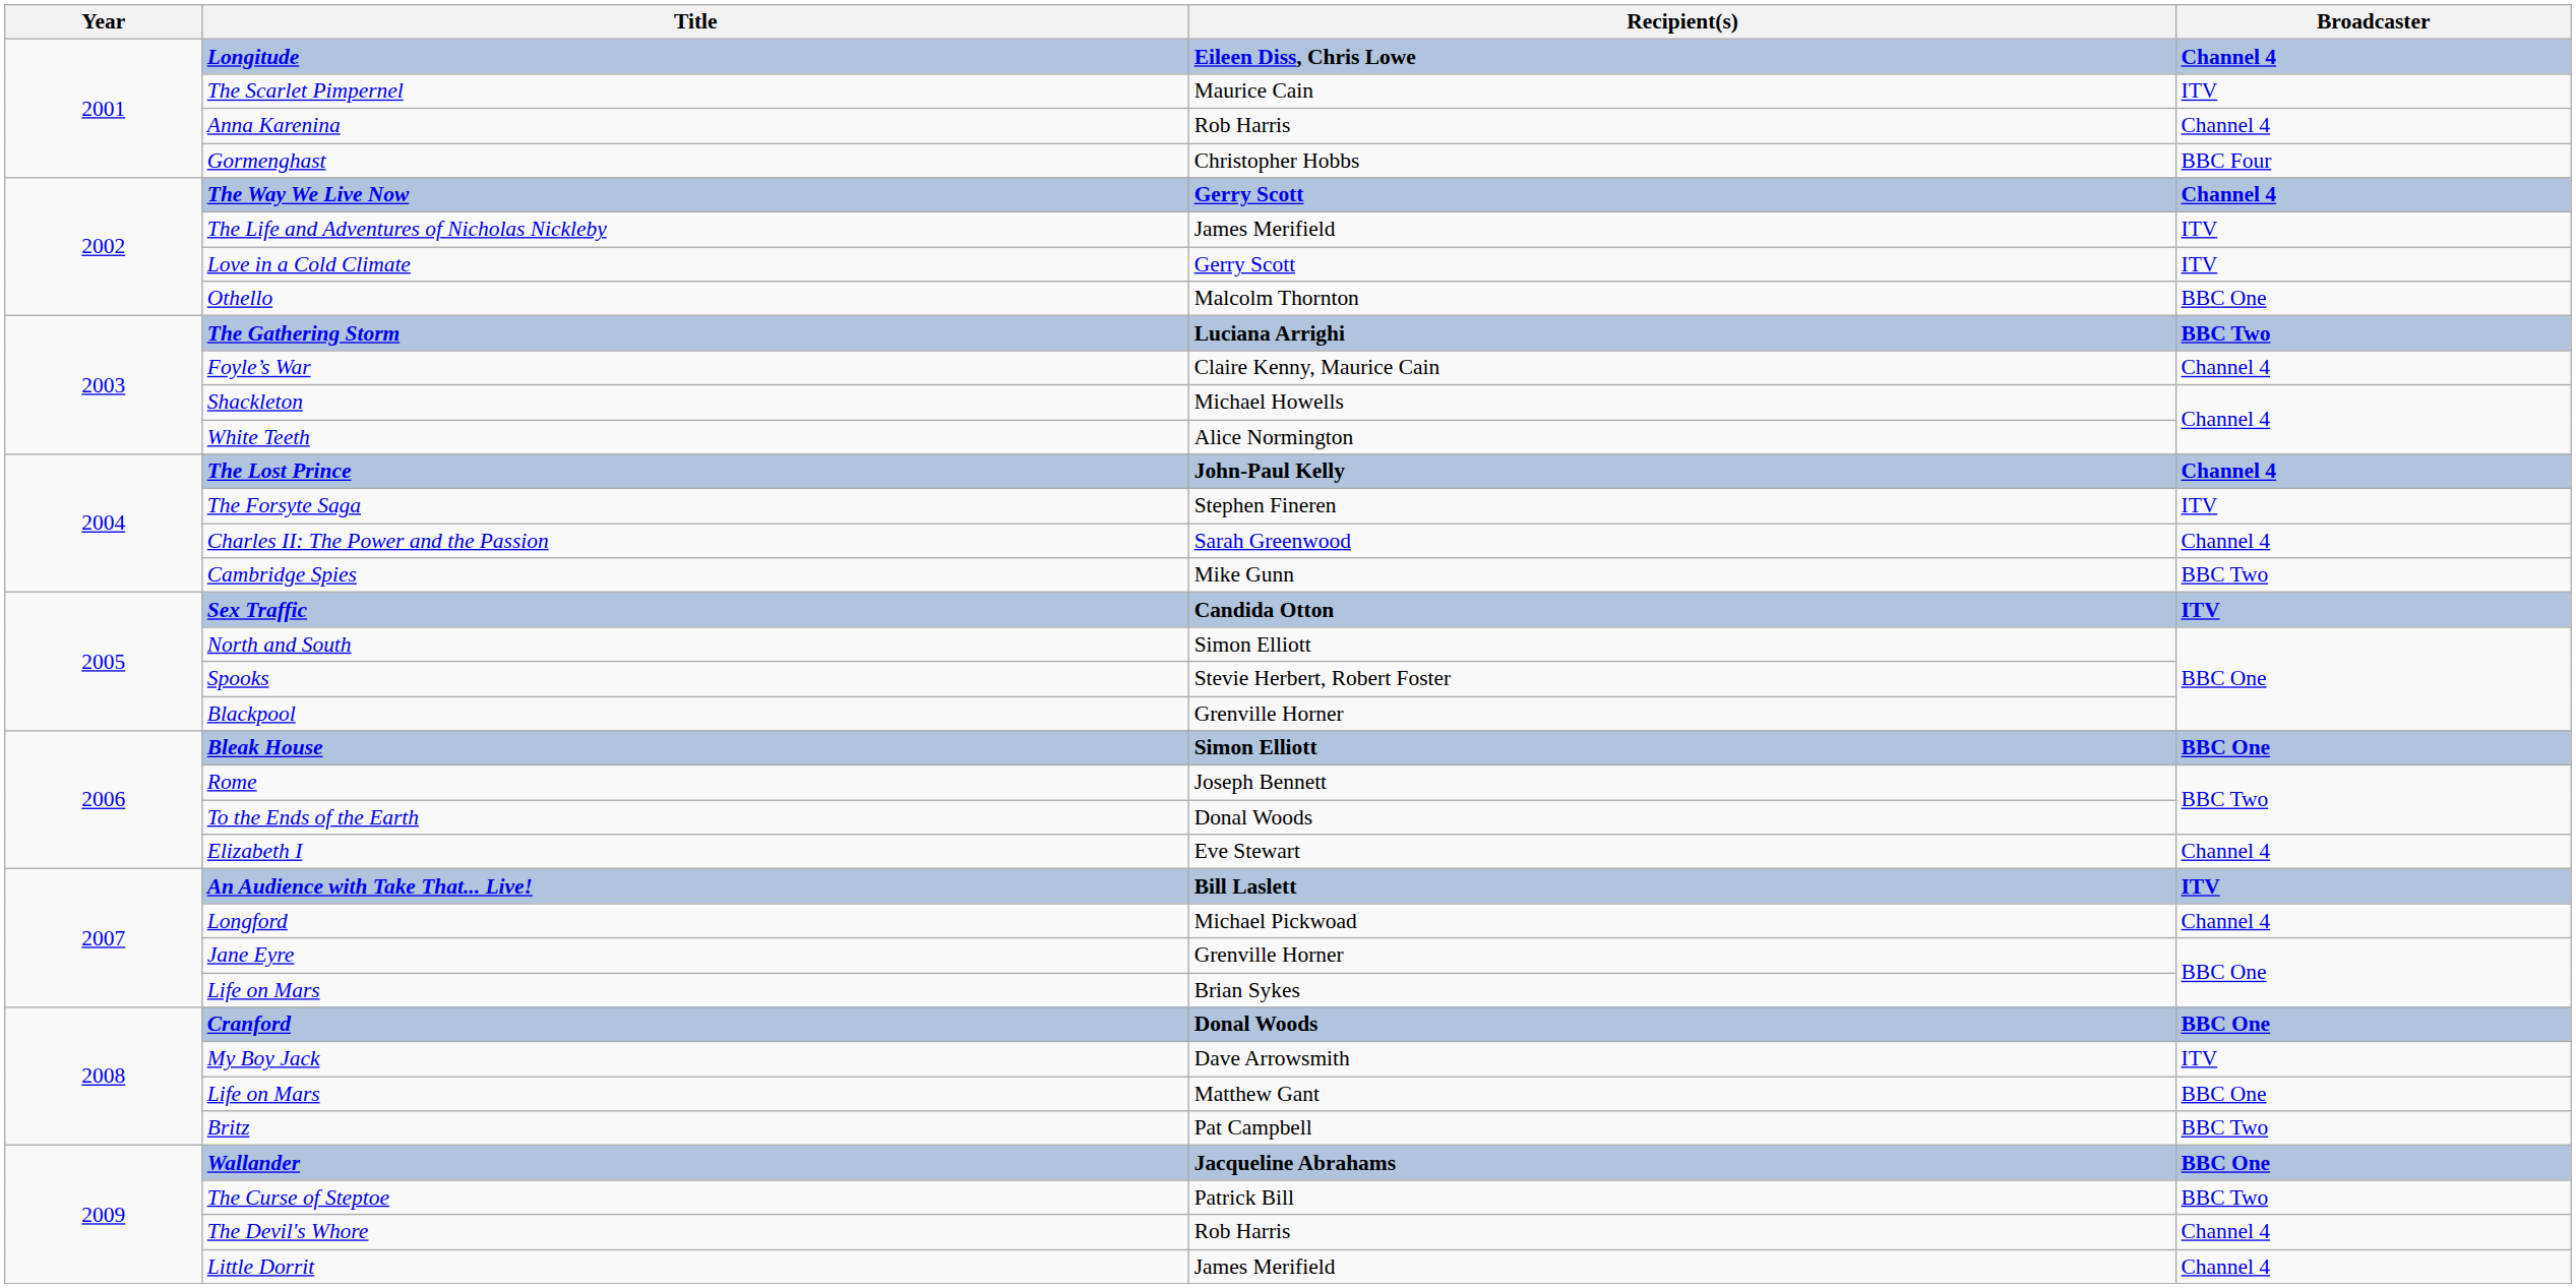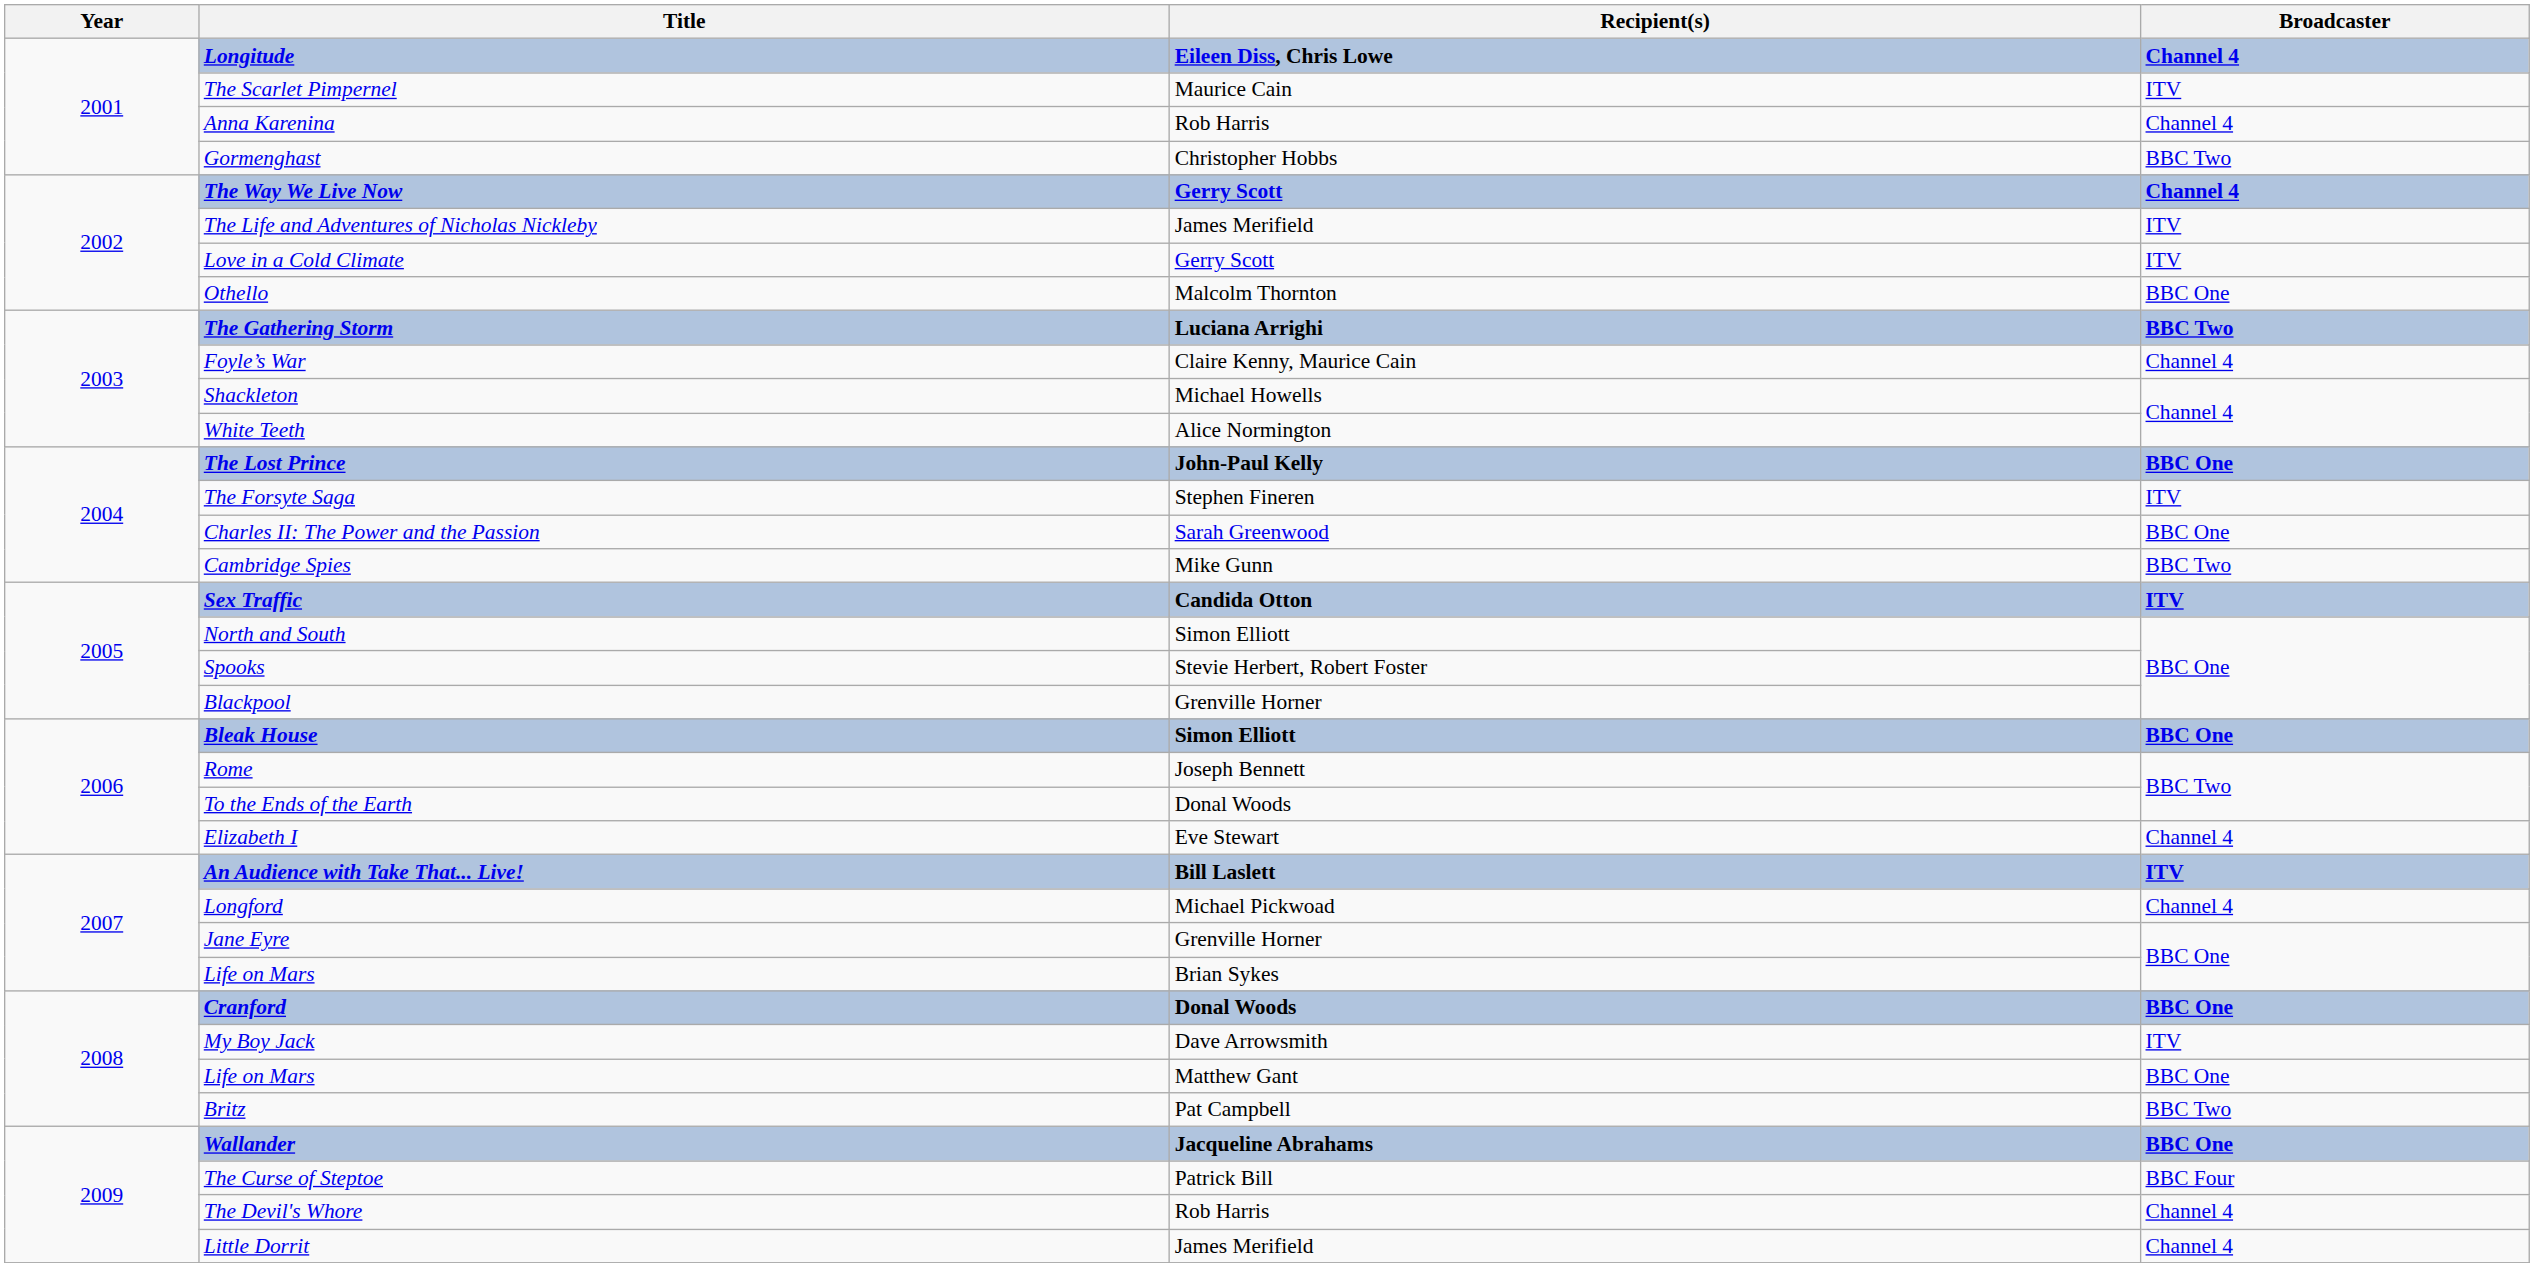 <table class="wikitable" width="95%">
 <tr>
 <th width=5%>Year</th>
 <th width=25%>Title</th>
 <th width=25%><strong>Recipient(s)</strong></th>
 <th width=10%><strong>Broadcaster</strong></th>
 </tr>
 <tr>
 <td rowspan="4" style="text-align:center;"><a href='#'>2001</a></td>
 <td style="background:#B0C4DE;"><strong><em><a href='#'>Longitude</a></em></strong></td>
 <td style="background:#B0C4DE;"><strong><a href='#'>Eileen Diss</a>, Chris Lowe</strong></td>
 <td style="background:#B0C4DE;"><strong><a href='#'>Channel 4</a></strong></td>
 </tr>
 <tr>
 <td><em><a href='#'>The Scarlet Pimpernel</a></em></td>
 <td>Maurice Cain</td>
 <td><a href='#'>ITV</a></td>
 </tr>
 <tr>
 <td><em><a href='#'>Anna Karenina</a></em></td>
 <td>Rob Harris</td>
 <td><a href='#'>Channel 4</a></td>
 </tr>
 <tr>
 <td><em><a href='#'>Gormenghast</a></em></td>
 <td>Christopher Hobbs</td>
-<td><a href='#'>BBC Four</a></td>
+<td><a href='#'>BBC Two</a></td>
 </tr>
 <tr>
 <td rowspan="4" style="text-align:center;"><a href='#'>2002</a></td>
 <td style="background:#B0C4DE;"><strong><em><a href='#'>The Way We Live Now</a></em></strong></td>
 <td style="background:#B0C4DE;"><strong><a href='#'>Gerry Scott</a></strong></td>
 <td style="background:#B0C4DE;"><strong><a href='#'>Channel 4</a></strong></td>
 </tr>
 <tr>
 <td><em><a href='#'>The Life and Adventures of Nicholas Nickleby</a></em></td>
 <td>James Merifield</td>
 <td><a href='#'>ITV</a></td>
 </tr>
 <tr>
 <td><em><a href='#'>Love in a Cold Climate</a></em></td>
 <td><a href='#'>Gerry Scott</a></td>
 <td><a href='#'>ITV</a></td>
 </tr>
 <tr>
 <td><em><a href='#'>Othello</a></em></td>
 <td>Malcolm Thornton</td>
 <td><a href='#'>BBC One</a></td>
 </tr>
 <tr>
 <td rowspan="4" style="text-align:center;"><a href='#'>2003</a></td>
 <td style="background:#B0C4DE;"><strong><em><a href='#'>The Gathering Storm</a></em></strong></td>
 <td style="background:#B0C4DE;"><strong>Luciana Arrighi</strong></td>
 <td style="background:#B0C4DE;"><strong><a href='#'>BBC Two</a></strong></td>
 </tr>
 <tr>
 <td><em><a href='#'>Foyle’s War</a></em></td>
 <td>Claire Kenny, Maurice Cain</td>
 <td><a href='#'>Channel 4</a></td>
 </tr>
 <tr>
 <td><em><a href='#'>Shackleton</a></em></td>
 <td>Michael Howells</td>
 <td rowspan="2"><a href='#'>Channel 4</a></td>
 </tr>
 <tr>
 <td><em><a href='#'>White Teeth</a></em></td>
 <td>Alice Normington</td>
 </tr>
 <tr>
 <td rowspan="4" style="text-align:center;"><a href='#'>2004</a></td>
 <td style="background:#B0C4DE;"><strong><em><a href='#'>The Lost Prince</a></em></strong></td>
 <td style="background:#B0C4DE;"><strong>John-Paul Kelly</strong></td>
-<td style="background:#B0C4DE;"><strong><a href='#'>Channel 4</a></strong></td>
+<td style="background:#B0C4DE;"><strong><a href='#'>BBC One</a></strong></td>
 </tr>
 <tr>
 <td><em><a href='#'>The Forsyte Saga</a></em></td>
 <td>Stephen Fineren</td>
 <td><a href='#'>ITV</a></td>
 </tr>
 <tr>
 <td><em><a href='#'>Charles II: The Power and the Passion</a></em></td>
 <td><a href='#'>Sarah Greenwood</a></td>
-<td><a href='#'>Channel 4</a></td>
+<td><a href='#'>BBC One</a></td>
 </tr>
 <tr>
 <td><em><a href='#'>Cambridge Spies</a></em></td>
 <td>Mike Gunn</td>
 <td><a href='#'>BBC Two</a></td>
 </tr>
 <tr>
 <td rowspan="4" style="text-align:center;"><a href='#'>2005</a></td>
 <td style="background:#B0C4DE;"><strong><em><a href='#'>Sex Traffic</a></em></strong></td>
 <td style="background:#B0C4DE;"><strong>Candida Otton</strong></td>
 <td style="background:#B0C4DE;"><strong><a href='#'>ITV</a></strong></td>
 </tr>
 <tr>
 <td><em><a href='#'>North and South</a></em></td>
 <td>Simon Elliott</td>
 <td rowspan="3"><a href='#'>BBC One</a></td>
 </tr>
 <tr>
 <td><em><a href='#'>Spooks</a></em></td>
 <td>Stevie Herbert, Robert Foster</td>
 </tr>
 <tr>
 <td><em><a href='#'>Blackpool</a></em></td>
 <td>Grenville Horner</td>
 </tr>
 <tr>
 <td rowspan="4" style="text-align:center;"><a href='#'>2006</a></td>
 <td style="background:#B0C4DE;"><strong><em><a href='#'>Bleak House</a></em></strong></td>
 <td style="background:#B0C4DE;"><strong>Simon Elliott</strong></td>
 <td style="background:#B0C4DE;"><strong><a href='#'>BBC One</a></strong></td>
 </tr>
 <tr>
 <td><em><a href='#'>Rome</a></em></td>
 <td>Joseph Bennett</td>
 <td rowspan="2"><a href='#'>BBC Two</a></td>
 </tr>
 <tr>
 <td><em><a href='#'>To the Ends of the Earth</a></em></td>
 <td>Donal Woods</td>
 </tr>
 <tr>
 <td><em><a href='#'>Elizabeth I</a></em></td>
 <td>Eve Stewart</td>
 <td><a href='#'>Channel 4</a></td>
 </tr>
 <tr>
 <td rowspan="4" style="text-align:center;"><a href='#'>2007</a></td>
 <td style="background:#B0C4DE;"><strong><em><a href='#'>An Audience with Take That... Live!</a></em></strong></td>
 <td style="background:#B0C4DE;"><strong>Bill Laslett</strong></td>
 <td style="background:#B0C4DE;"><strong><a href='#'>ITV</a></strong></td>
 </tr>
 <tr>
 <td><em><a href='#'>Longford</a></em></td>
 <td>Michael Pickwoad</td>
 <td><a href='#'>Channel 4</a></td>
 </tr>
 <tr>
 <td><em><a href='#'>Jane Eyre</a></em></td>
 <td>Grenville Horner</td>
 <td rowspan="2"><a href='#'>BBC One</a></td>
 </tr>
 <tr>
 <td><em><a href='#'>Life on Mars</a></em></td>
 <td>Brian Sykes</td>
 </tr>
 <tr>
 <td rowspan="4" style="text-align:center;"><a href='#'>2008</a></td>
 <td style="background:#B0C4DE;"><strong><em><a href='#'>Cranford</a></em></strong></td>
 <td style="background:#B0C4DE;"><strong>Donal Woods</strong></td>
 <td style="background:#B0C4DE;"><strong><a href='#'>BBC One</a></strong></td>
 </tr>
 <tr>
 <td><em><a href='#'>My Boy Jack</a></em></td>
 <td>Dave Arrowsmith</td>
 <td><a href='#'>ITV</a></td>
 </tr>
 <tr>
 <td><em><a href='#'>Life on Mars</a></em></td>
 <td>Matthew Gant</td>
 <td><a href='#'>BBC One</a></td>
 </tr>
 <tr>
 <td><em><a href='#'>Britz</a></em></td>
 <td>Pat Campbell</td>
 <td><a href='#'>BBC Two</a></td>
 </tr>
 <tr>
 <td rowspan="4" style="text-align:center;"><a href='#'>2009</a></td>
 <td style="background:#B0C4DE;"><strong><em><a href='#'>Wallander</a></em></strong></td>
 <td style="background:#B0C4DE;"><strong>Jacqueline Abrahams</strong></td>
 <td style="background:#B0C4DE;"><strong><a href='#'>BBC One</a></strong></td>
 </tr>
 <tr>
 <td><em><a href='#'>The Curse of Steptoe</a></em></td>
 <td>Patrick Bill</td>
-<td><a href='#'>BBC Two</a></td>
+<td><a href='#'>BBC Four</a></td>
 </tr>
 <tr>
 <td><em><a href='#'>The Devil's Whore</a></em></td>
 <td>Rob Harris</td>
 <td><a href='#'>Channel 4</a></td>
 </tr>
 <tr>
 <td><em><a href='#'>Little Dorrit</a></em></td>
 <td>James Merifield</td>
 <td><a href='#'>Channel 4</a></td>
 </tr>
 <tr>
 </tr>
 </table>
